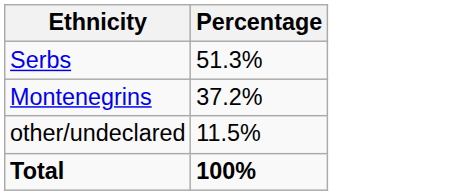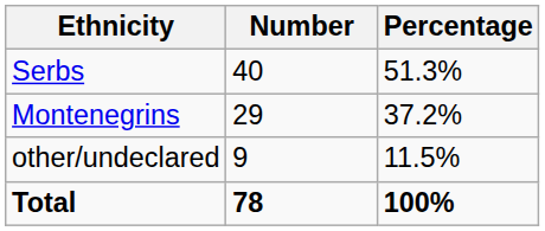 <table class="wikitable">
 <tr>
 <th width="100px">Ethnicity</th>
+<th width="80px">Number</th>
 <th width="80px">Percentage</th>
 </tr>
 <tr>
 <td><a href='#'>Serbs</a></td>
+<td>40</td>
 <td>51.3%</td>
 </tr>
 <tr>
 <td><a href='#'>Montenegrins</a></td>
+<td>29</td>
 <td>37.2%</td>
 </tr>
 <tr>
 <td>other/undeclared</td>
+<td>9</td>
 <td>11.5%</td>
 </tr>
 <tr>
 <td><strong>Total</strong></td>
+<td><strong>78</strong></td>
 <td><strong>100%</strong></td>
 </tr>
 </table>
